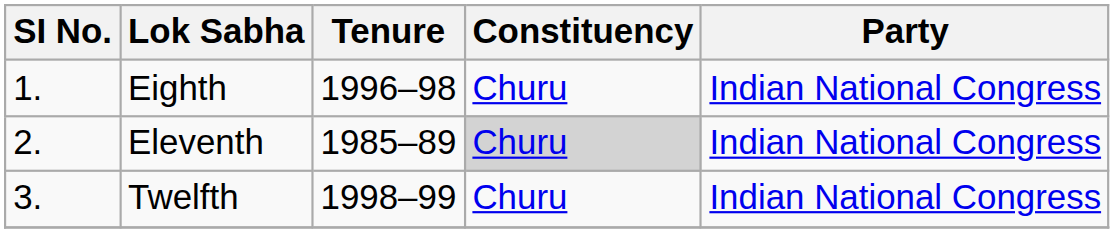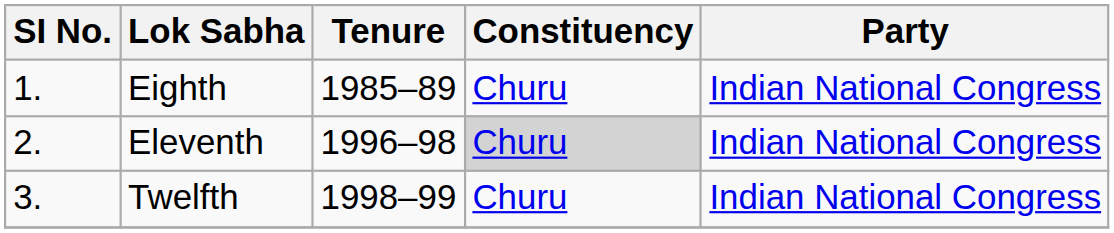 <table class = "wikitable">
 <tr>
 <th>SI No.</th>
 <th>Lok Sabha</th>
 <th>Tenure</th>
 <th>Constituency</th>
 <th>Party</th>
 </tr>
 <tr>
 <td>1.</td>
 <td>Eighth</td>
-<td>1996–98</td>
+<td>1985–89</td>
 <td><a href='#'>Churu</a></td>
 <td><a href='#'>Indian National Congress</a></td>
 </tr>
 <tr>
 <td>2.</td>
 <td>Eleventh</td>
-<td>1985–89</td>
+<td>1996–98</td>
 <td style="background: lightgrey;"><a href='#'>Churu</a></td>
 <td><a href='#'>Indian National Congress</a></td>
 </tr>
 <tr>
 <td>3.</td>
 <td>Twelfth</td>
 <td>1998–99</td>
 <td><a href='#'>Churu</a></td>
 <td><a href='#'>Indian National Congress</a></td>
 </tr>
 <tr>
 </tr>
 </table>
